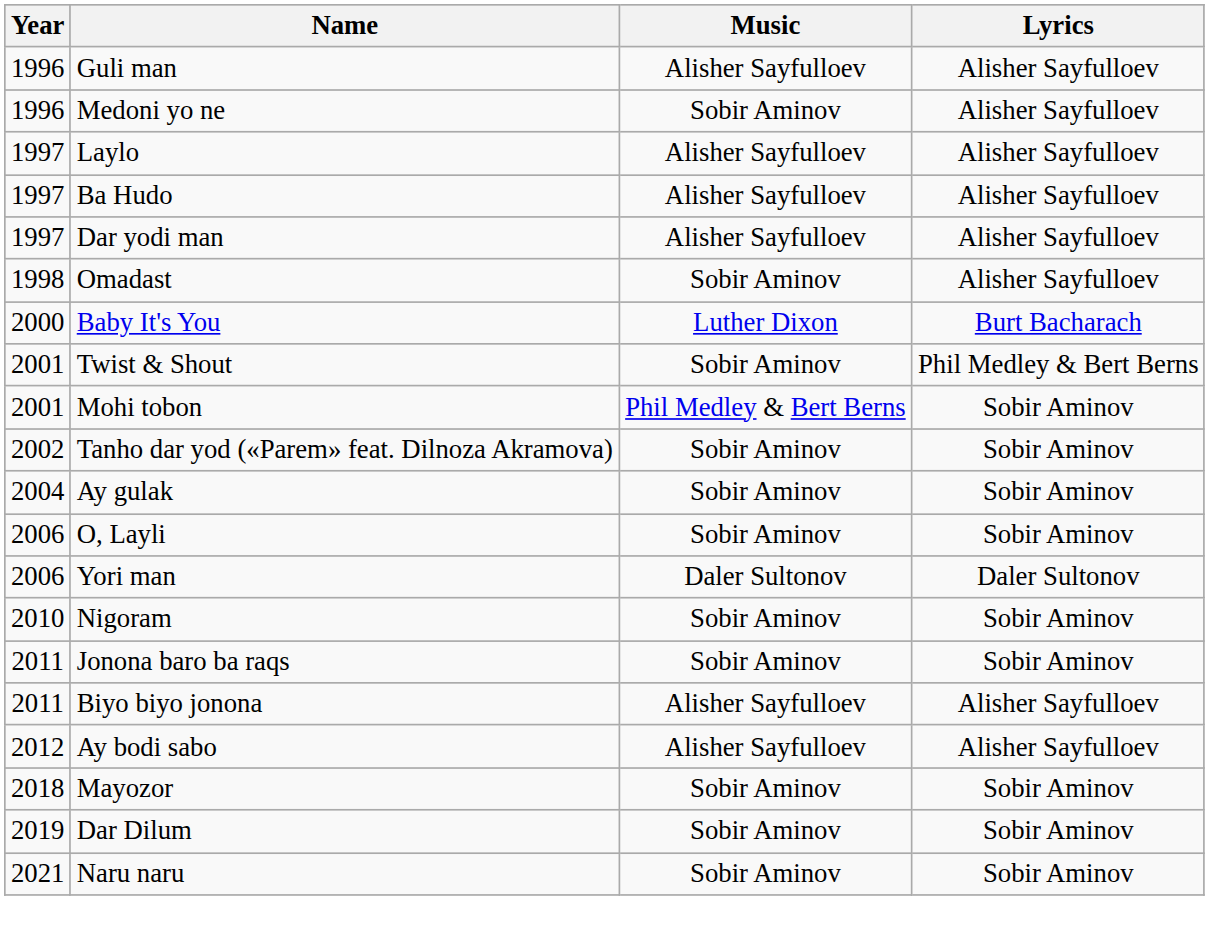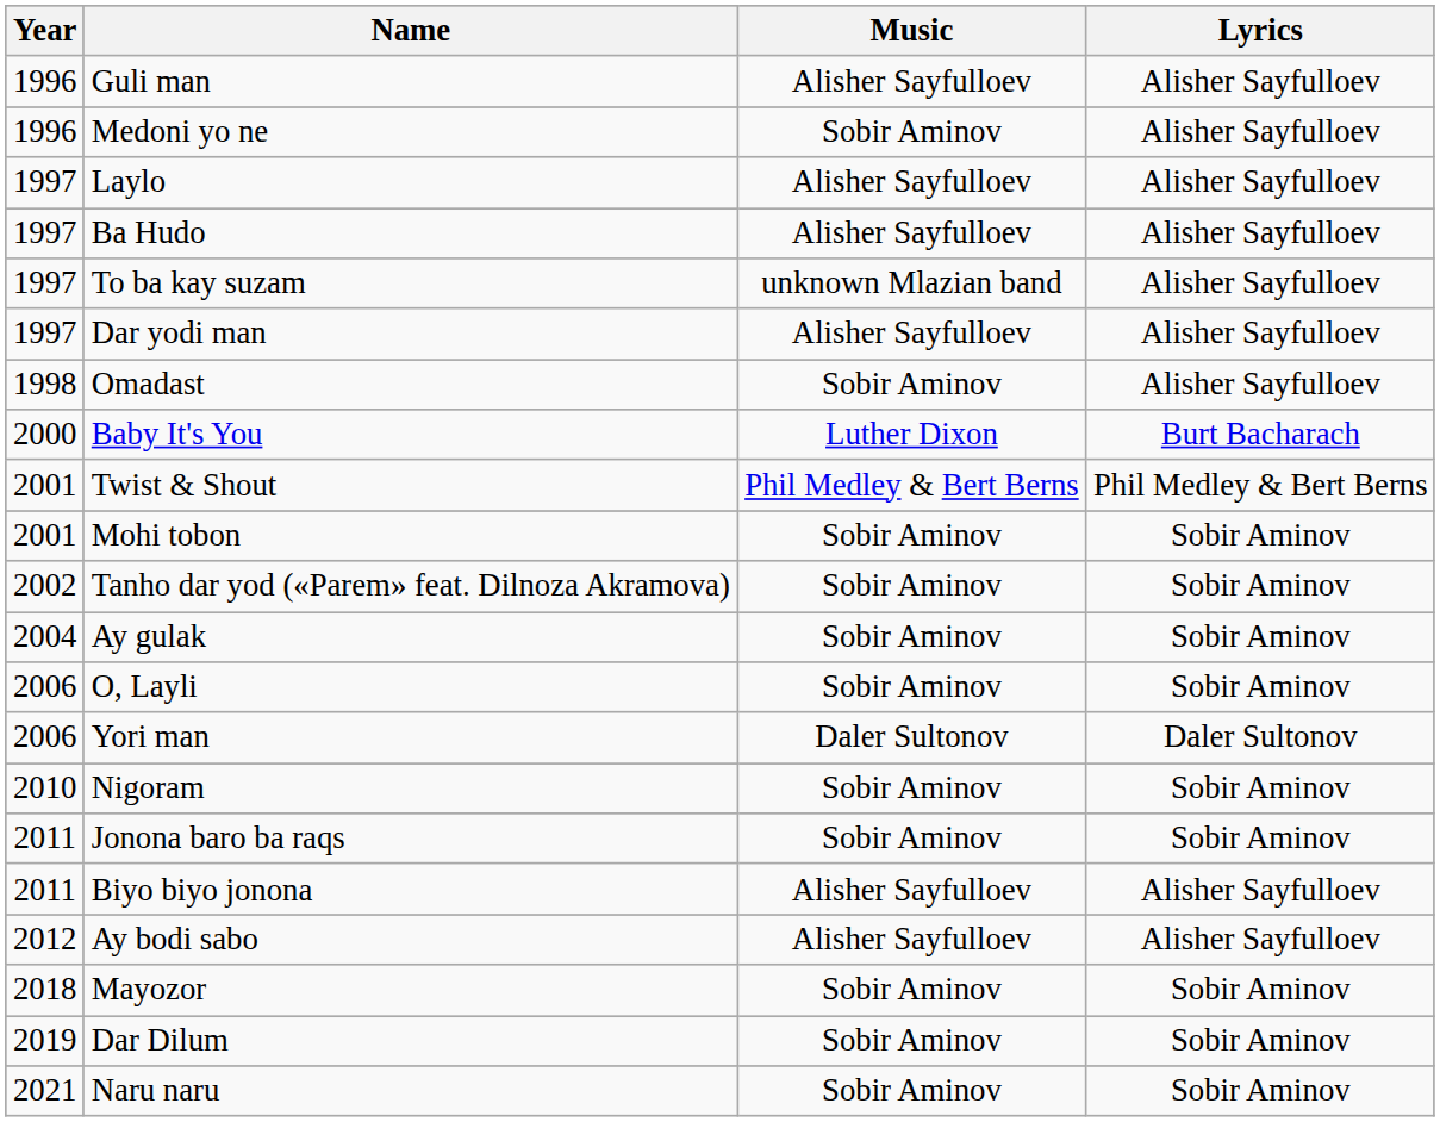 <table class="wikitable">
 <tr>
 <th>Year</th>
 <th>Name</th>
 <th>Music</th>
 <th>Lyrics</th>
 </tr>
 <tr>
 <td style="text-align: center;">1996</td>
 <td style="text-align: left;">Guli man</td>
 <td style="text-align: center;">Alisher Sayfulloev</td>
 <td style="text-align: center;">Alisher Sayfulloev</td>
 </tr>
 <tr>
 <td style="text-align: center;">1996</td>
 <td style="text-align: left;">Medoni yo ne</td>
 <td style="text-align: center;">Sobir Aminov</td>
 <td style="text-align: center;">Alisher Sayfulloev</td>
 </tr>
 <tr>
 <td style="text-align: center;">1997</td>
 <td style="text-align: left;">Laylo</td>
 <td style="text-align: center;">Alisher Sayfulloev</td>
 <td style="text-align: center;">Alisher Sayfulloev</td>
 </tr>
 <tr>
 <td style="text-align: center;">1997</td>
 <td style="text-align: left;">Ba Hudo</td>
 <td style="text-align: center;">Alisher Sayfulloev</td>
 <td style="text-align: center;">Alisher Sayfulloev</td>
 </tr>
 <tr>
 <td style="text-align: center;">1997</td>
+<td style="text-align: left;">To ba kay suzam</td>
+<td style="text-align: center;">unknown Mlazian band</td>
+<td style="text-align: center;">Alisher Sayfulloev</td>
+</tr>
+<tr>
+<td style="text-align: center;">1997</td>
 <td style="text-align: left;">Dar yodi man</td>
 <td style="text-align: center;">Alisher Sayfulloev</td>
 <td style="text-align: center;">Alisher Sayfulloev</td>
 </tr>
 <tr>
 <td style="text-align: center;">1998</td>
 <td style="text-align: left;">Omadast</td>
 <td style="text-align: center;">Sobir Aminov</td>
 <td style="text-align: center;">Alisher Sayfulloev</td>
 </tr>
 <tr>
 <td style="text-align: center;">2000</td>
 <td style="text-align: left;"><a href='#'>Baby It's You</a></td>
 <td style="text-align: center;"><a href='#'>Luther Dixon</a></td>
 <td style="text-align: center;"><a href='#'>Burt Bacharach</a></td>
 </tr>
 <tr>
 <td style="text-align: center;">2001</td>
 <td style="text-align: left;">Twist & Shout</td>
-<td style="text-align: center;">Sobir Aminov</td>
+<td style="text-align: center;"><a href='#'>Phil Medley</a> & <a href='#'>Bert Berns</a></td>
 <td style="text-align: center;">Phil Medley & Bert Berns</td>
 </tr>
 <tr>
 <td style="text-align: center;">2001</td>
 <td style="text-align: left;">Mohi tobon</td>
-<td style="text-align: center;"><a href='#'>Phil Medley</a> & <a href='#'>Bert Berns</a></td>
+<td style="text-align: center;">Sobir Aminov</td>
 <td style="text-align: center;">Sobir Aminov</td>
 </tr>
 <tr>
 <td style="text-align: center;">2002</td>
 <td style="text-align: left;">Tanho dar yod («Parem» feat. Dilnoza Akramova)</td>
 <td style="text-align: center;">Sobir Aminov</td>
 <td style="text-align: center;">Sobir Aminov</td>
 </tr>
 <tr>
 <td style="text-align: center;">2004</td>
 <td style="text-align: left;">Ay gulak</td>
 <td style="text-align: center;">Sobir Aminov</td>
 <td style="text-align: center;">Sobir Aminov</td>
 </tr>
 <tr>
 <td style="text-align: center;">2006</td>
 <td style="text-align: left;">O, Layli</td>
 <td style="text-align: center;">Sobir Aminov</td>
 <td style="text-align: center;">Sobir Aminov</td>
 </tr>
 <tr>
 <td style="text-align: center;">2006</td>
 <td style="text-align: left;">Yori man</td>
 <td style="text-align: center;">Daler Sultonov</td>
 <td style="text-align: center;">Daler Sultonov</td>
 </tr>
 <tr>
 <td style="text-align: center;">2010</td>
 <td style="text-align: left;">Nigoram</td>
 <td style="text-align: center;">Sobir Aminov</td>
 <td style="text-align: center;">Sobir Aminov</td>
 </tr>
 <tr>
 <td style="text-align: center;">2011</td>
 <td style="text-align: left;">Jonona baro ba raqs</td>
 <td style="text-align: center;">Sobir Aminov</td>
 <td style="text-align: center;">Sobir Aminov</td>
 </tr>
 <tr>
 <td style="text-align: center;">2011</td>
 <td style="text-align: left;">Biyo biyo jonona</td>
 <td style="text-align: center;">Alisher Sayfulloev</td>
 <td style="text-align: center;">Alisher Sayfulloev</td>
 </tr>
 <tr>
 <td style="text-align: center;">2012</td>
 <td style="text-align: left;">Ay bodi sabo</td>
 <td style="text-align: center;">Alisher Sayfulloev</td>
 <td style="text-align: center;">Alisher Sayfulloev</td>
 </tr>
 <tr>
 <td style="text-align: center;">2018</td>
 <td style="text-align: left;">Mayozor</td>
 <td style="text-align: center;">Sobir Aminov</td>
 <td style="text-align: center;">Sobir Aminov</td>
 </tr>
 <tr>
 <td style="text-align: center;">2019</td>
 <td style="text-align: left;">Dar Dilum</td>
 <td style="text-align: center;">Sobir Aminov</td>
 <td style="text-align: center;">Sobir Aminov</td>
 </tr>
 <tr>
 <td style="text-align: center;">2021</td>
 <td style="text-align: left;">Naru naru</td>
 <td style="text-align: center;">Sobir Aminov</td>
 <td style="text-align: center;">Sobir Aminov</td>
 </tr>
 </table>
